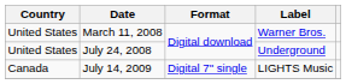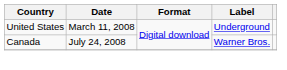 <table class="wikitable">
 <tr>
 <th>Country</th>
 <th>Date</th>
 <th>Format</th>
 <th>Label</th>
 <th></th>
 </tr>
 <tr>
 <td>United States</td>
 <td>March 11, 2008</td>
 <td rowspan="2"><a href='#'>Digital download</a></td>
-<td><a href='#'>Warner Bros.</a></td>
-<td></td>
-</tr>
-<tr>
-<td>United States</td>
-<td>July 24, 2008</td>
 <td><a href='#'>Underground</a></td>
 <td></td>
 </tr>
 <tr>
 <td>Canada</td>
-<td>July 14, 2009</td>
-<td><a href='#'>Digital 7" single</a></td>
-<td>LIGHTS Music</td>
+<td>July 24, 2008</td>
+<td><a href='#'>Warner Bros.</a></td>
 <td></td>
 </tr>
 <tr>
 </tr>
 </table>
